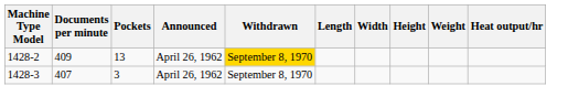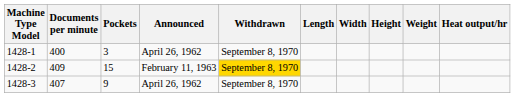 <table class="wikitable">
 <tr>
 <th>Machine<br>Type<br>Model</th>
 <th>Documents<br>per minute</th>
 <th>Pockets</th>
 <th>Announced</th>
 <th>Withdrawn</th>
 <th>Length</th>
 <th>Width</th>
 <th>Height</th>
 <th>Weight</th>
 <th>Heat output/hr</th>
 </tr>
 <tr>
+<td>1428-1</td>
+<td>400</td>
+<td>3</td>
+<td>April 26, 1962</td>
+<td>September 8, 1970</td>
+<td></td>
+<td></td>
+<td></td>
+<td></td>
+<td></td>
+</tr>
+<tr>
 <td>1428-2</td>
 <td>409</td>
-<td>13</td>
-<td>April 26, 1962</td>
+<td>15</td>
+<td>February 11, 1963</td>
 <td style="background: gold;">September 8, 1970</td>
 <td></td>
 <td></td>
 <td></td>
 <td></td>
 <td></td>
 </tr>
 <tr>
 <td>1428-3</td>
 <td>407</td>
-<td>3</td>
+<td>9</td>
 <td>April 26, 1962</td>
 <td>September 8, 1970</td>
 <td></td>
 <td></td>
 <td></td>
 <td></td>
 <td></td>
 </tr>
 </table>
